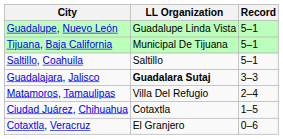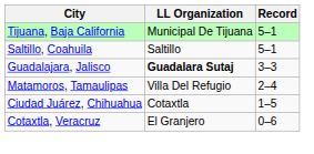 <table class="wikitable">
 <tr>
 <th>City</th>
 <th>LL Organization</th>
 <th>Record</th>
-</tr>
-<tr bgcolor=#bbffbb>
-<td> <a href='#'>Guadalupe</a>, <a href='#'>Nuevo León</a></td>
-<td>Guadalupe Linda Vista</td>
-<td>5–1</td>
 </tr>
 <tr bgcolor=#bbffbb>
 <td> <a href='#'>Tijuana</a>, <a href='#'>Baja California</a></td>
 <td>Municipal De Tijuana</td>
 <td>5–1</td>
 </tr>
 <tr>
 <td> <a href='#'>Saltillo</a>, <a href='#'>Coahuila</a></td>
 <td>Saltillo</td>
 <td>5–1</td>
 </tr>
 <tr>
 <td> <a href='#'>Guadalajara</a>, <a href='#'>Jalisco</a></td>
 <td><strong>Guadalara Sutaj</strong></td>
 <td>3–3</td>
 </tr>
 <tr>
 <td> <a href='#'>Matamoros</a>, <a href='#'>Tamaulipas</a></td>
 <td>Villa Del Refugio</td>
 <td>2–4</td>
 </tr>
 <tr>
 <td> <a href='#'>Ciudad Juárez</a>, <a href='#'>Chihuahua</a></td>
 <td>Cotaxtla</td>
 <td>1–5</td>
 </tr>
 <tr>
 <td> <a href='#'>Cotaxtla</a>, <a href='#'>Veracruz</a></td>
 <td>El Granjero</td>
 <td>0–6</td>
 </tr>
 </table>
